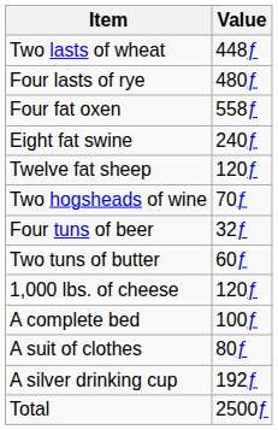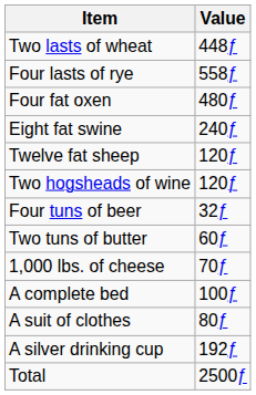 <table class="wikitable">
 <tr>
 <th>Item</th>
 <th>Value</th>
 </tr>
 <tr>
 <td>Two <a href='#'>lasts</a> of wheat</td>
 <td>448<a href='#'>ƒ</a></td>
 </tr>
 <tr>
 <td>Four lasts of rye</td>
-<td>480<a href='#'>ƒ</a></td>
+<td>558<a href='#'>ƒ</a></td>
 </tr>
 <tr>
 <td>Four fat oxen</td>
-<td>558<a href='#'>ƒ</a></td>
+<td>480<a href='#'>ƒ</a></td>
 </tr>
 <tr>
 <td>Eight fat swine</td>
 <td>240<a href='#'>ƒ</a></td>
 </tr>
 <tr>
 <td>Twelve fat sheep</td>
 <td>120<a href='#'>ƒ</a></td>
 </tr>
 <tr>
 <td>Two <a href='#'>hogsheads</a> of wine</td>
-<td>70<a href='#'>ƒ</a></td>
+<td>120<a href='#'>ƒ</a></td>
 </tr>
 <tr>
 <td>Four <a href='#'>tuns</a> of beer</td>
 <td>32<a href='#'>ƒ</a></td>
 </tr>
 <tr>
 <td>Two tuns of butter</td>
 <td>60<a href='#'>ƒ</a></td>
 </tr>
 <tr>
 <td>1,000 lbs. of cheese</td>
-<td>120<a href='#'>ƒ</a></td>
+<td>70<a href='#'>ƒ</a></td>
 </tr>
 <tr>
 <td>A complete bed</td>
 <td>100<a href='#'>ƒ</a></td>
 </tr>
 <tr>
 <td>A suit of clothes</td>
 <td>80<a href='#'>ƒ</a></td>
 </tr>
 <tr>
 <td>A silver drinking cup</td>
 <td>192<a href='#'>ƒ</a></td>
 </tr>
 <tr>
 <td>Total</td>
 <td>2500<a href='#'>ƒ</a></td>
 </tr>
 </table>
